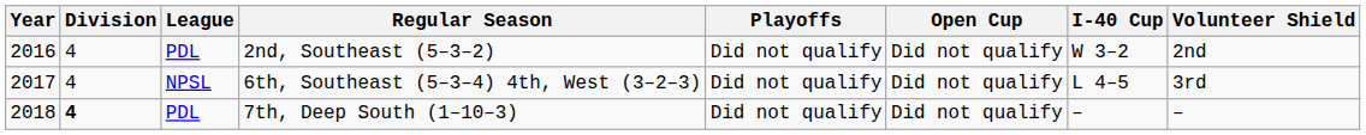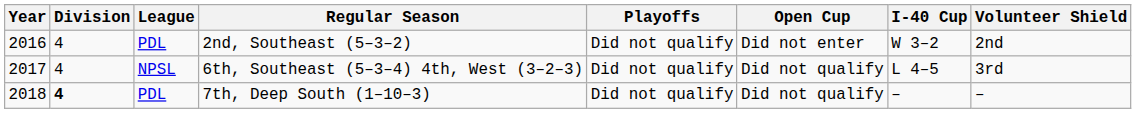 <table class="wikitable">
 <tr>
 <th>Year</th>
 <th>Division</th>
 <th>League</th>
 <th>Regular Season</th>
 <th>Playoffs</th>
 <th>Open Cup</th>
 <th>I-40 Cup</th>
 <th>Volunteer Shield</th>
 </tr>
 <tr>
 <td>2016</td>
 <td>4</td>
 <td><a href='#'>PDL</a></td>
 <td>2nd, Southeast (5–3–2)</td>
 <td>Did not qualify</td>
-<td>Did not qualify</td>
+<td>Did not enter</td>
 <td>W 3–2</td>
 <td>2nd</td>
 </tr>
 <tr>
 <td>2017</td>
 <td>4</td>
 <td><a href='#'>NPSL</a></td>
 <td>6th, Southeast (5–3–4) 4th, West (3–2–3)</td>
 <td>Did not qualify</td>
 <td>Did not qualify</td>
 <td>L 4–5</td>
 <td>3rd</td>
 </tr>
 <tr>
 <td>2018</td>
 <td><strong>4</strong></td>
 <td><a href='#'>PDL</a></td>
 <td>7th, Deep South (1–10–3)</td>
 <td>Did not qualify</td>
 <td>Did not qualify</td>
 <td>–</td>
 <td>–</td>
 </tr>
 </table>
